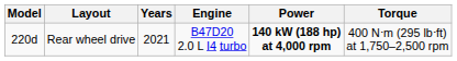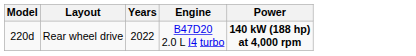 <table class="wikitable sortable" style="text-align: center;">
 <tr>
 <th>Model</th>
 <th>Layout</th>
 <th>Years</th>
 <th>Engine</th>
 <th>Power</th>
-<th>Torque</th>
 </tr>
 <tr>
 <td>220d</td>
 <td>Rear wheel drive</td>
-<td>2021</td>
+<td>2022</td>
 <td><a href='#'>B47D20</a><br>2.0 L <a href='#'>I4</a> <a href='#'>turbo</a></td>
 <td><strong>140 kW (188 hp)<br>at 4,000 rpm</strong></td>
-<td>400 N⋅m (295 lb⋅ft)<br>at 1,750–2,500 rpm</td>
 </tr>
 </table>
